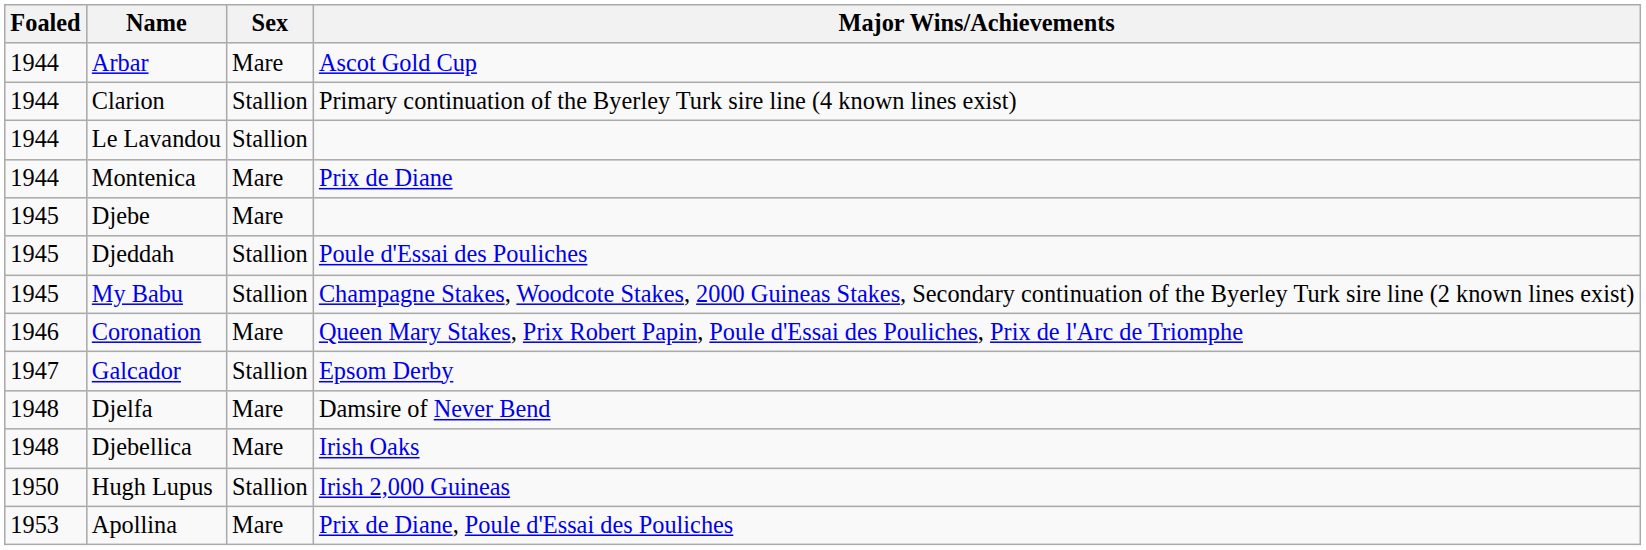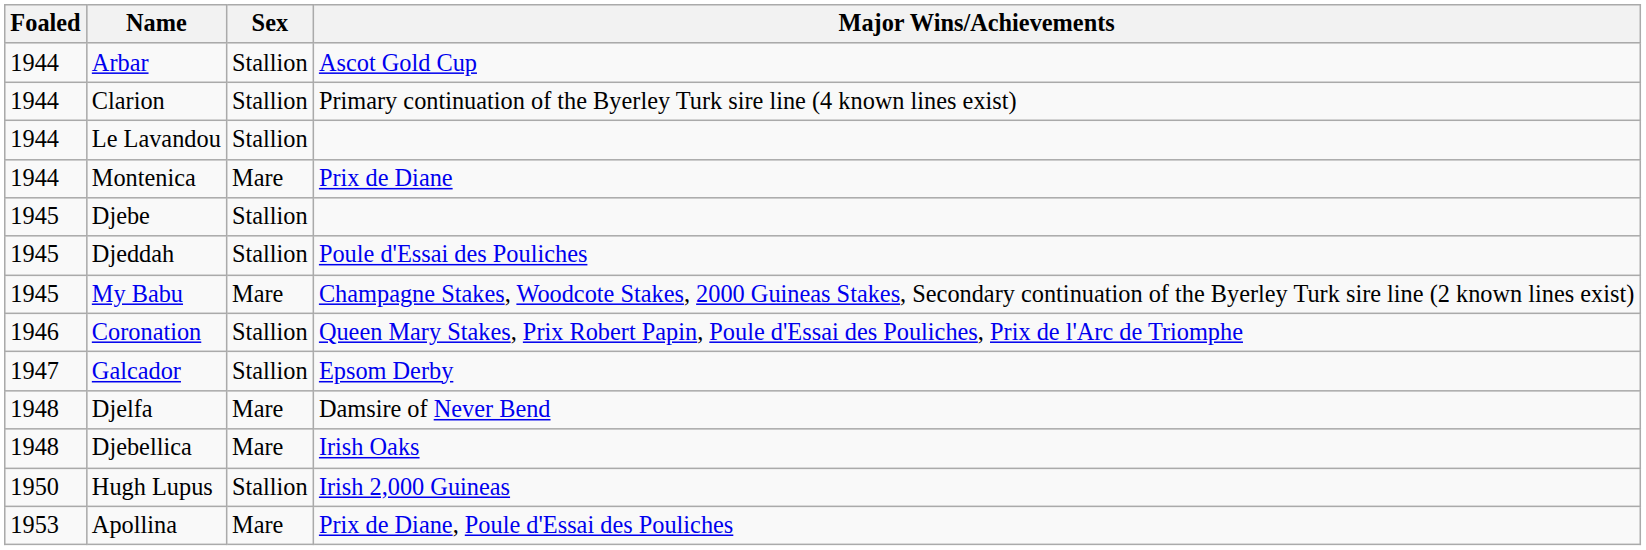 <table class="wikitable">
 <tr>
 <th>Foaled</th>
 <th>Name</th>
 <th>Sex</th>
 <th>Major Wins/Achievements</th>
 </tr>
 <tr>
 <td>1944</td>
 <td><a href='#'>Arbar</a></td>
-<td>Mare</td>
+<td>Stallion</td>
 <td><a href='#'>Ascot Gold Cup</a></td>
 </tr>
 <tr>
 <td>1944</td>
 <td>Clarion</td>
 <td>Stallion</td>
 <td>Primary continuation of the Byerley Turk sire line (4 known lines exist)</td>
 </tr>
 <tr>
 <td>1944</td>
 <td>Le Lavandou</td>
 <td>Stallion</td>
 <td></td>
 </tr>
 <tr>
 <td>1944</td>
 <td>Montenica</td>
 <td>Mare</td>
 <td><a href='#'>Prix de Diane</a></td>
 </tr>
 <tr>
 <td>1945</td>
 <td>Djebe</td>
-<td>Mare</td>
+<td>Stallion</td>
 <td></td>
 </tr>
 <tr>
 <td>1945</td>
 <td>Djeddah</td>
 <td>Stallion</td>
 <td><a href='#'>Poule d'Essai des Pouliches</a></td>
 </tr>
 <tr>
 <td>1945</td>
 <td><a href='#'>My Babu</a></td>
-<td>Stallion</td>
+<td>Mare</td>
 <td><a href='#'>Champagne Stakes</a>, <a href='#'>Woodcote Stakes</a>, <a href='#'>2000 Guineas Stakes</a>, Secondary continuation of the Byerley Turk sire line (2 known lines exist)</td>
 </tr>
 <tr>
 <td>1946</td>
 <td><a href='#'>Coronation</a></td>
-<td>Mare</td>
+<td>Stallion</td>
 <td><a href='#'>Queen Mary Stakes</a>, <a href='#'>Prix Robert Papin</a>, <a href='#'>Poule d'Essai des Pouliches</a>, <a href='#'>Prix de l'Arc de Triomphe</a></td>
 </tr>
 <tr>
 <td>1947</td>
 <td><a href='#'>Galcador</a></td>
 <td>Stallion</td>
 <td><a href='#'>Epsom Derby</a></td>
 </tr>
 <tr>
 <td>1948</td>
 <td>Djelfa</td>
 <td>Mare</td>
 <td>Damsire of <a href='#'>Never Bend</a></td>
 </tr>
 <tr>
 <td>1948</td>
 <td>Djebellica</td>
 <td>Mare</td>
 <td><a href='#'>Irish Oaks</a></td>
 </tr>
 <tr>
 <td>1950</td>
 <td>Hugh Lupus</td>
 <td>Stallion</td>
 <td><a href='#'>Irish 2,000 Guineas</a></td>
 </tr>
 <tr>
 <td>1953</td>
 <td>Apollina</td>
 <td>Mare</td>
 <td><a href='#'>Prix de Diane</a>, <a href='#'>Poule d'Essai des Pouliches</a></td>
 </tr>
 </table>
